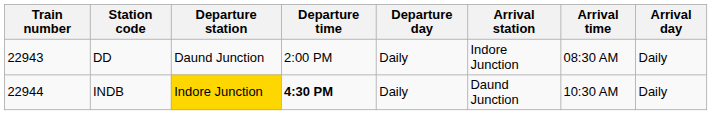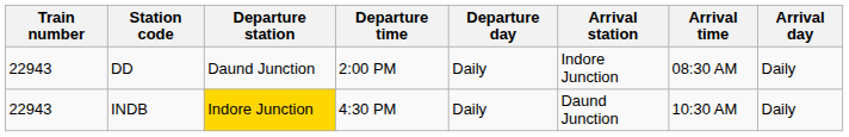 <table class="wikitable">
 <tr>
 <th>Train number</th>
 <th>Station code</th>
 <th>Departure station</th>
 <th>Departure time</th>
 <th>Departure day</th>
 <th>Arrival station</th>
 <th>Arrival time</th>
 <th>Arrival day</th>
 </tr>
 <tr>
 <td>22943</td>
 <td>DD</td>
 <td>Daund Junction</td>
 <td>2:00 PM</td>
 <td>Daily</td>
 <td>Indore Junction</td>
 <td>08:30 AM</td>
 <td>Daily</td>
 </tr>
 <tr>
-<td>22944</td>
+<td>22943</td>
 <td>INDB</td>
 <td style="background: gold;">Indore Junction</td>
-<td><strong>4:30 PM</strong></td>
+<td>4:30 PM</td>
 <td>Daily</td>
 <td>Daund Junction</td>
 <td>10:30 AM</td>
 <td>Daily</td>
 </tr>
 </table>
